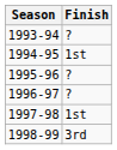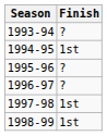 <table class="wikitable">
 <tr>
 <th>Season</th>
 <th>Finish</th>
 </tr>
 <tr>
 <td>1993-94</td>
 <td>?</td>
 </tr>
 <tr>
 <td>1994-95</td>
 <td>1st</td>
 </tr>
 <tr>
 <td>1995-96</td>
 <td>?</td>
 </tr>
 <tr>
 <td>1996-97</td>
 <td>?</td>
 </tr>
 <tr>
 <td>1997-98</td>
 <td>1st</td>
 </tr>
 <tr>
 <td>1998-99</td>
-<td>3rd</td>
+<td>1st</td>
 </tr>
 </table>
